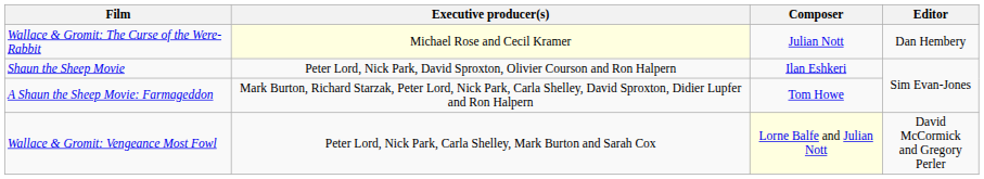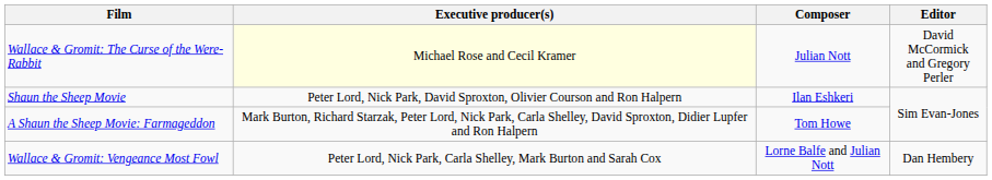 <table class="wikitable" style="text-align:center;">
 <tr>
 <th>Film</th>
 <th>Executive producer(s)</th>
 <th>Composer</th>
 <th>Editor</th>
 </tr>
 <tr>
 <td style="text-align:left;"><em><a href='#'>Wallace & Gromit: The Curse of the Were-Rabbit</a></em></td>
 <td style="background: lightyellow;">Michael Rose and Cecil Kramer</td>
 <td><a href='#'>Julian Nott</a></td>
-<td>Dan Hembery</td>
+<td>David McCormick<br>and Gregory Perler</td>
 </tr>
 <tr>
 <td style="text-align:left;"><em><a href='#'>Shaun the Sheep Movie</a></em></td>
 <td>Peter Lord, Nick Park, David Sproxton, Olivier Courson and Ron Halpern</td>
 <td><a href='#'>Ilan Eshkeri</a></td>
 <td rowspan="2">Sim Evan-Jones</td>
 </tr>
 <tr>
 <td style="text-align:left;"><em><a href='#'>A Shaun the Sheep Movie: Farmageddon</a></em></td>
 <td>Mark Burton, Richard Starzak, Peter Lord, Nick Park, Carla Shelley, David Sproxton, Didier Lupfer and Ron Halpern</td>
 <td><a href='#'>Tom Howe</a></td>
 </tr>
 <tr>
 <td style="text-align:left;"><em><a href='#'>Wallace & Gromit: Vengeance Most Fowl</a></em></td>
 <td>Peter Lord, Nick Park, Carla Shelley, Mark Burton and Sarah Cox</td>
-<td style="background: lightyellow;"><a href='#'>Lorne Balfe</a> and <a href='#'>Julian Nott</a></td>
-<td>David McCormick<br>and Gregory Perler</td>
+<td><a href='#'>Lorne Balfe</a> and <a href='#'>Julian Nott</a></td>
+<td>Dan Hembery</td>
 </tr>
 </table>
